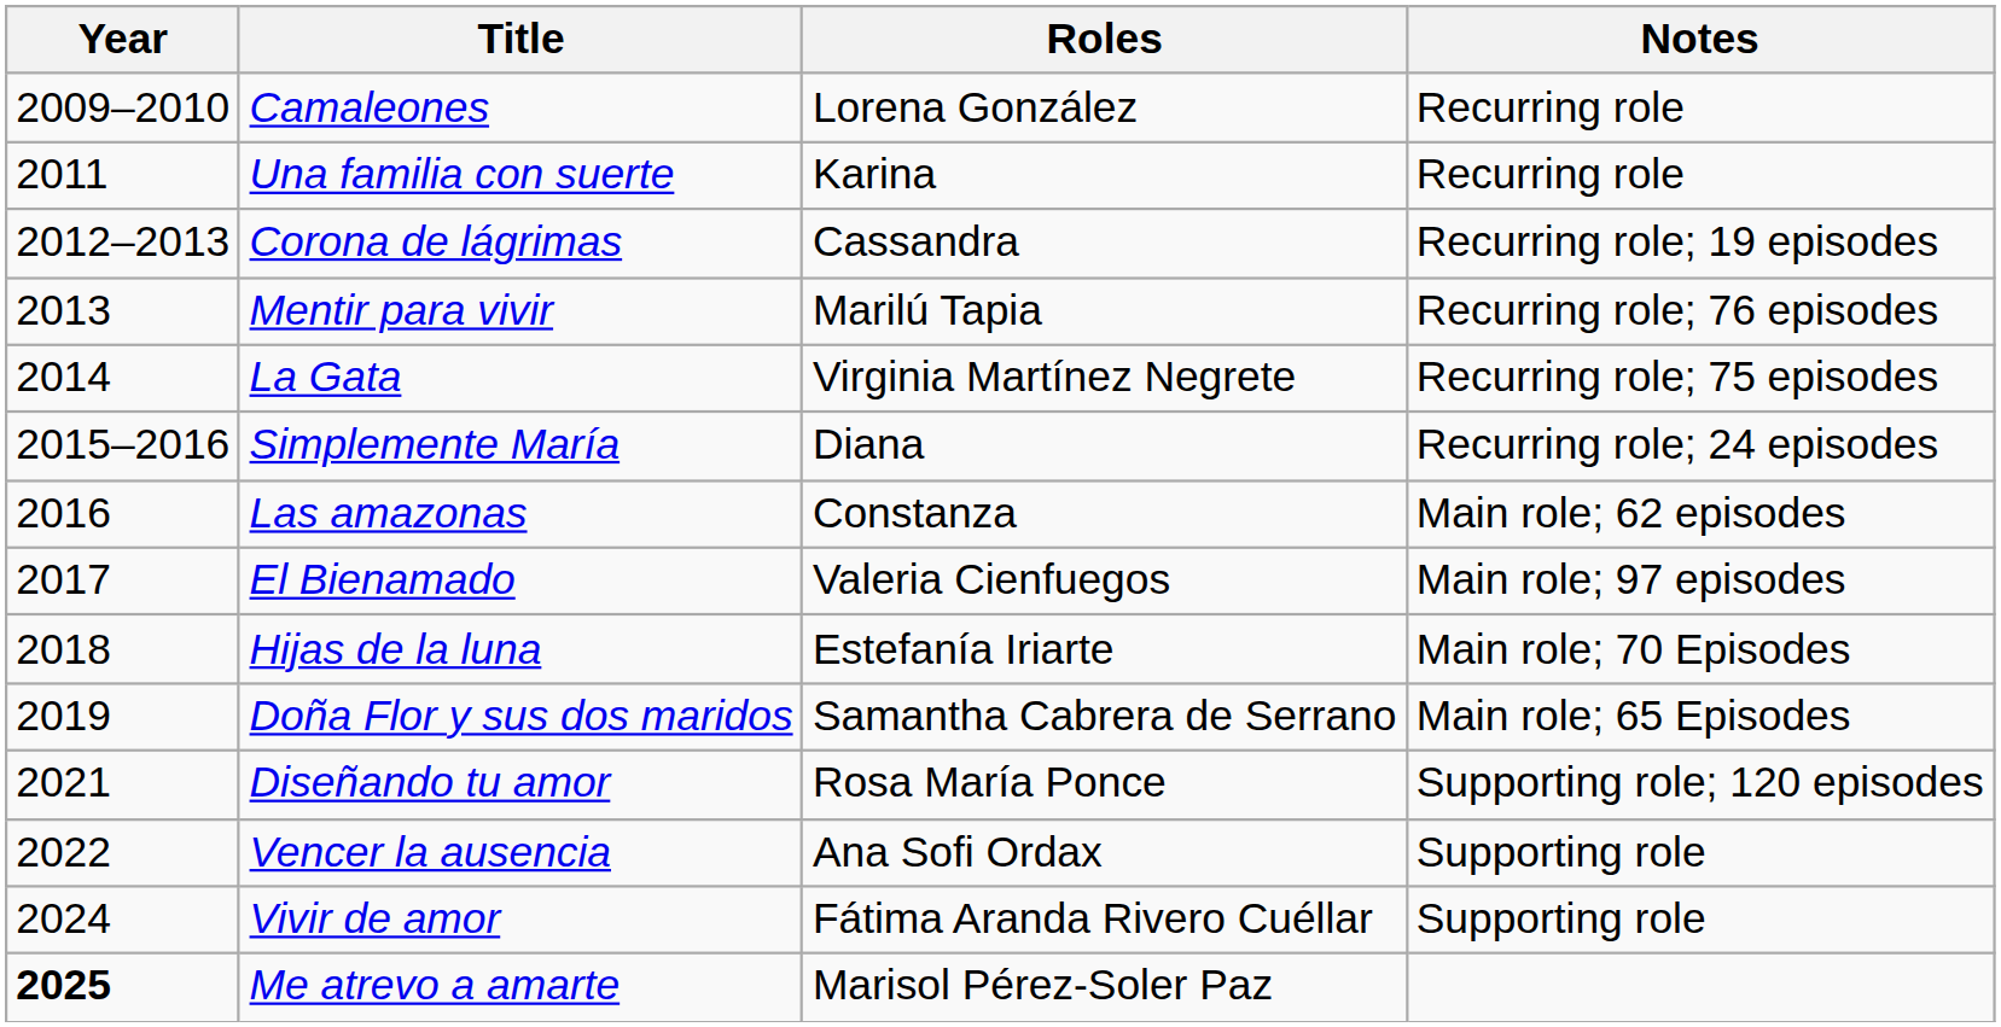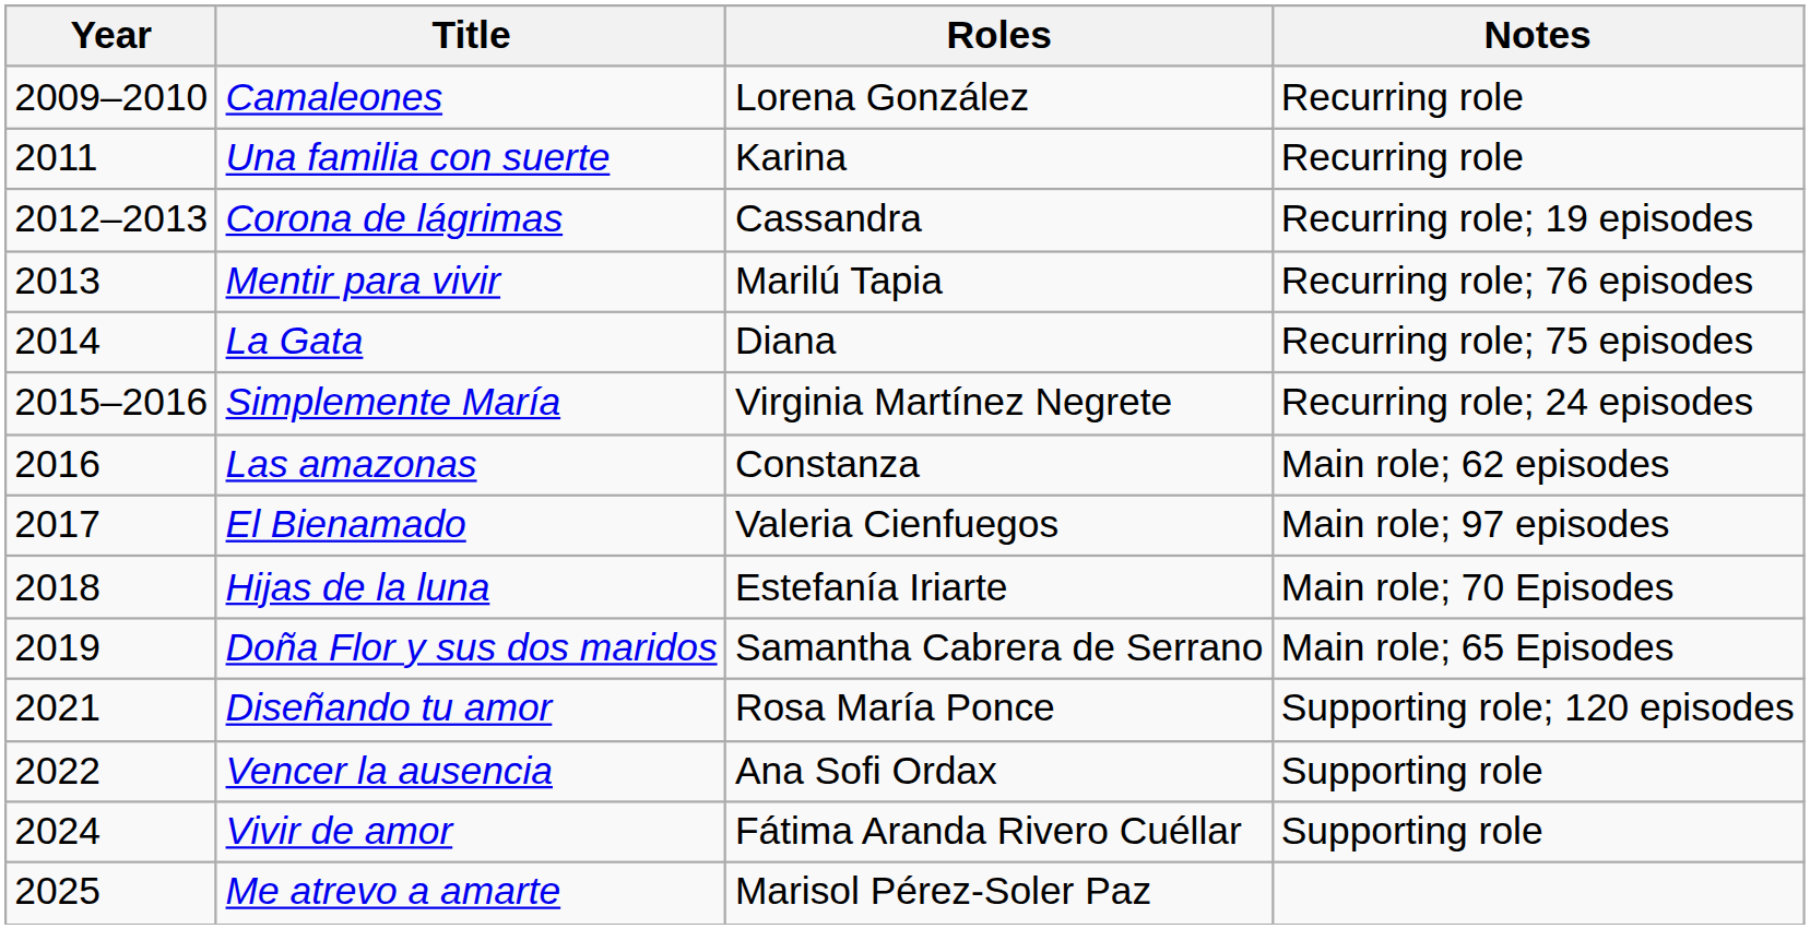 <table class="wikitable sortable">
 <tr>
 <th>Year</th>
 <th>Title</th>
 <th>Roles</th>
 <th>Notes</th>
 </tr>
 <tr>
 <td>2009–2010</td>
 <td><em><a href='#'>Camaleones</a></em></td>
 <td>Lorena González</td>
 <td>Recurring role</td>
 </tr>
 <tr>
 <td>2011</td>
 <td><em><a href='#'>Una familia con suerte</a></em></td>
 <td>Karina</td>
 <td>Recurring role</td>
 </tr>
 <tr>
 <td>2012–2013</td>
 <td><em><a href='#'>Corona de lágrimas</a></em></td>
 <td>Cassandra</td>
 <td>Recurring role; 19 episodes</td>
 </tr>
 <tr>
 <td>2013</td>
 <td><em><a href='#'>Mentir para vivir</a></em></td>
 <td>Marilú Tapia</td>
 <td>Recurring role; 76 episodes</td>
 </tr>
 <tr>
 <td>2014</td>
 <td><em><a href='#'>La Gata</a></em></td>
-<td>Virginia Martínez Negrete</td>
+<td>Diana</td>
 <td>Recurring role; 75 episodes</td>
 </tr>
 <tr>
 <td>2015–2016</td>
 <td><em><a href='#'>Simplemente María</a></em></td>
-<td>Diana</td>
+<td>Virginia Martínez Negrete</td>
 <td>Recurring role; 24 episodes</td>
 </tr>
 <tr>
 <td>2016</td>
 <td><em><a href='#'>Las amazonas</a></em></td>
 <td>Constanza</td>
 <td>Main role; 62 episodes</td>
 </tr>
 <tr>
 <td>2017</td>
 <td><em><a href='#'>El Bienamado</a></em></td>
 <td>Valeria Cienfuegos</td>
 <td>Main role; 97 episodes</td>
 </tr>
 <tr>
 <td>2018</td>
 <td><em><a href='#'>Hijas de la luna</a></em></td>
 <td>Estefanía Iriarte</td>
 <td>Main role; 70 Episodes</td>
 </tr>
 <tr>
 <td>2019</td>
 <td><em><a href='#'>Doña Flor y sus dos maridos</a></em></td>
 <td>Samantha Cabrera de Serrano</td>
 <td>Main role; 65 Episodes</td>
 </tr>
 <tr>
 <td>2021</td>
 <td><em><a href='#'>Diseñando tu amor</a></em></td>
 <td>Rosa María Ponce</td>
 <td>Supporting role; 120 episodes</td>
 </tr>
 <tr>
 <td>2022</td>
 <td><em><a href='#'>Vencer la ausencia</a></em></td>
 <td>Ana Sofi Ordax</td>
 <td>Supporting role</td>
 </tr>
 <tr>
 <td>2024</td>
 <td><em><a href='#'>Vivir de amor</a></em></td>
 <td>Fátima Aranda Rivero Cuéllar</td>
 <td>Supporting role</td>
 </tr>
 <tr>
-<td><strong>2025</strong></td>
+<td>2025</td>
 <td><em><a href='#'>Me atrevo a amarte</a></em></td>
 <td>Marisol Pérez-Soler Paz</td>
 <td></td>
 </tr>
 </table>
